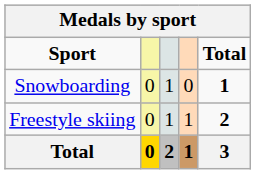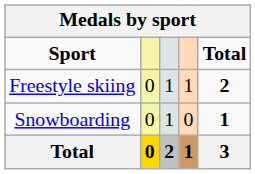 <table class="wikitable" style="font-size:85%;float:right">
 <tr style="background:#efefef;">
 <th colspan=5><strong>Medals by sport</strong></th>
 </tr>
 <tr align=center>
 <td><strong>Sport</strong></td>
 <td bgcolor=#f7f6a8></td>
 <td bgcolor=#dce5e5></td>
 <td bgcolor=#ffdab9></td>
 <td><strong>Total</strong></td>
 </tr>
 <tr align=center>
+<td><a href='#'>Freestyle skiing</a></td>
+<td style="background:#F7F6A8;">0</td>
+<td style="background:#DCE5E5;">1</td>
+<td style="background:#FFDAB9;">1</td>
+<td><strong>2</strong></td>
+</tr>
+<tr align=center>
 <td><a href='#'>Snowboarding</a></td>
 <td style="background:#F7F6A8;">0</td>
 <td style="background:#DCE5E5;">1</td>
 <td style="background:#FFDAB9;">0</td>
 <td><strong>1</strong></td>
-</tr>
-<tr align=center>
-<td><a href='#'>Freestyle skiing</a></td>
-<td style="background:#F7F6A8;">0</td>
-<td style="background:#DCE5E5;">1</td>
-<td style="background:#FFDAB9;">1</td>
-<td><strong>2</strong></td>
 </tr>
 <tr align=center>
 <th><strong>Total</strong></th>
 <th style="background:gold;"><strong>0</strong></th>
 <th style="background:silver;"><strong>2</strong></th>
 <th style="background:#c96;"><strong>1</strong></th>
 <th><strong>3</strong></th>
 </tr>
 </table>
